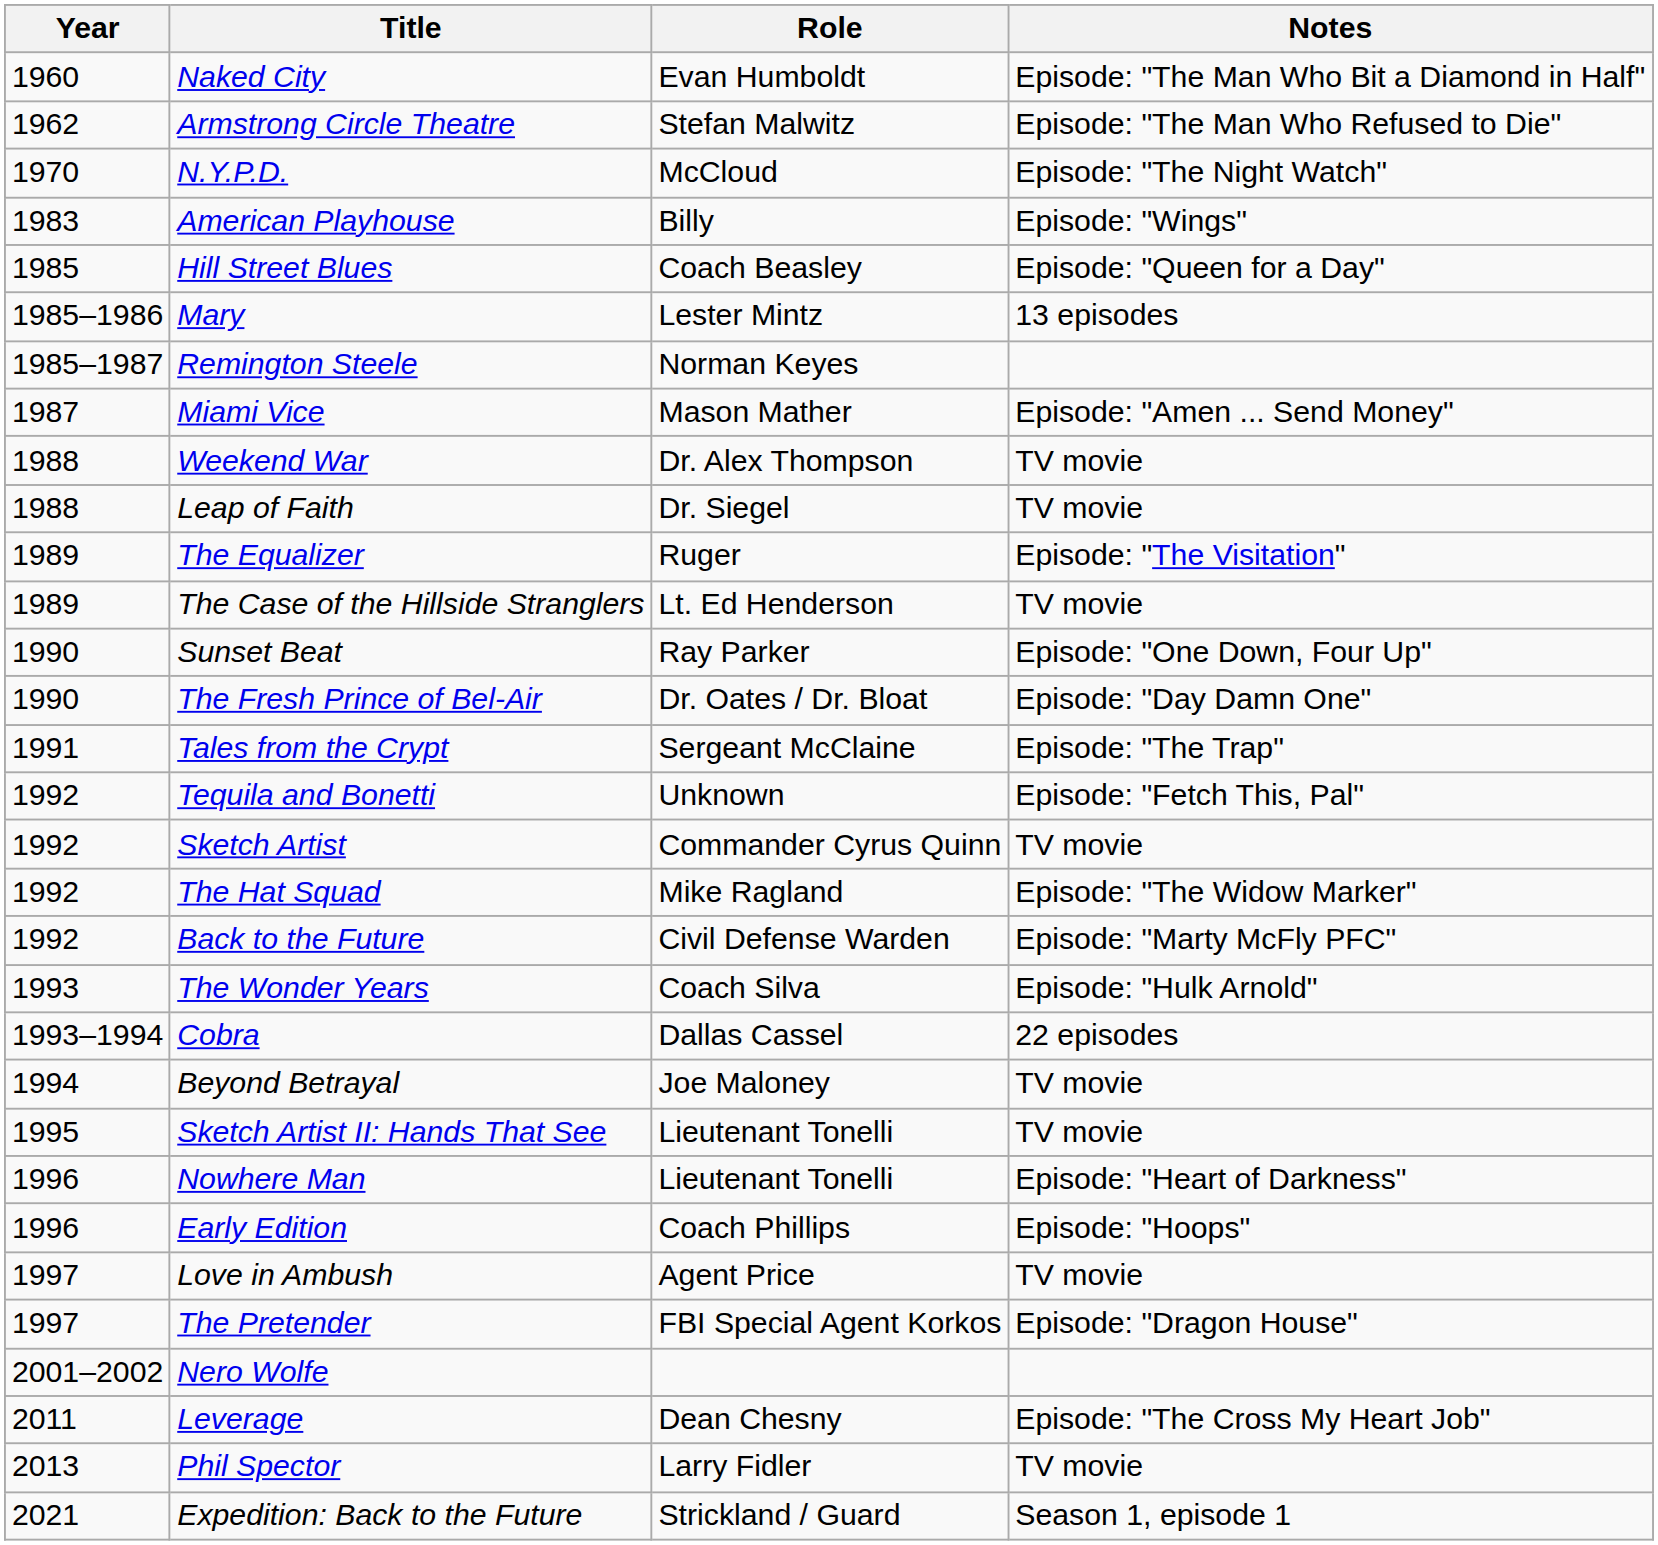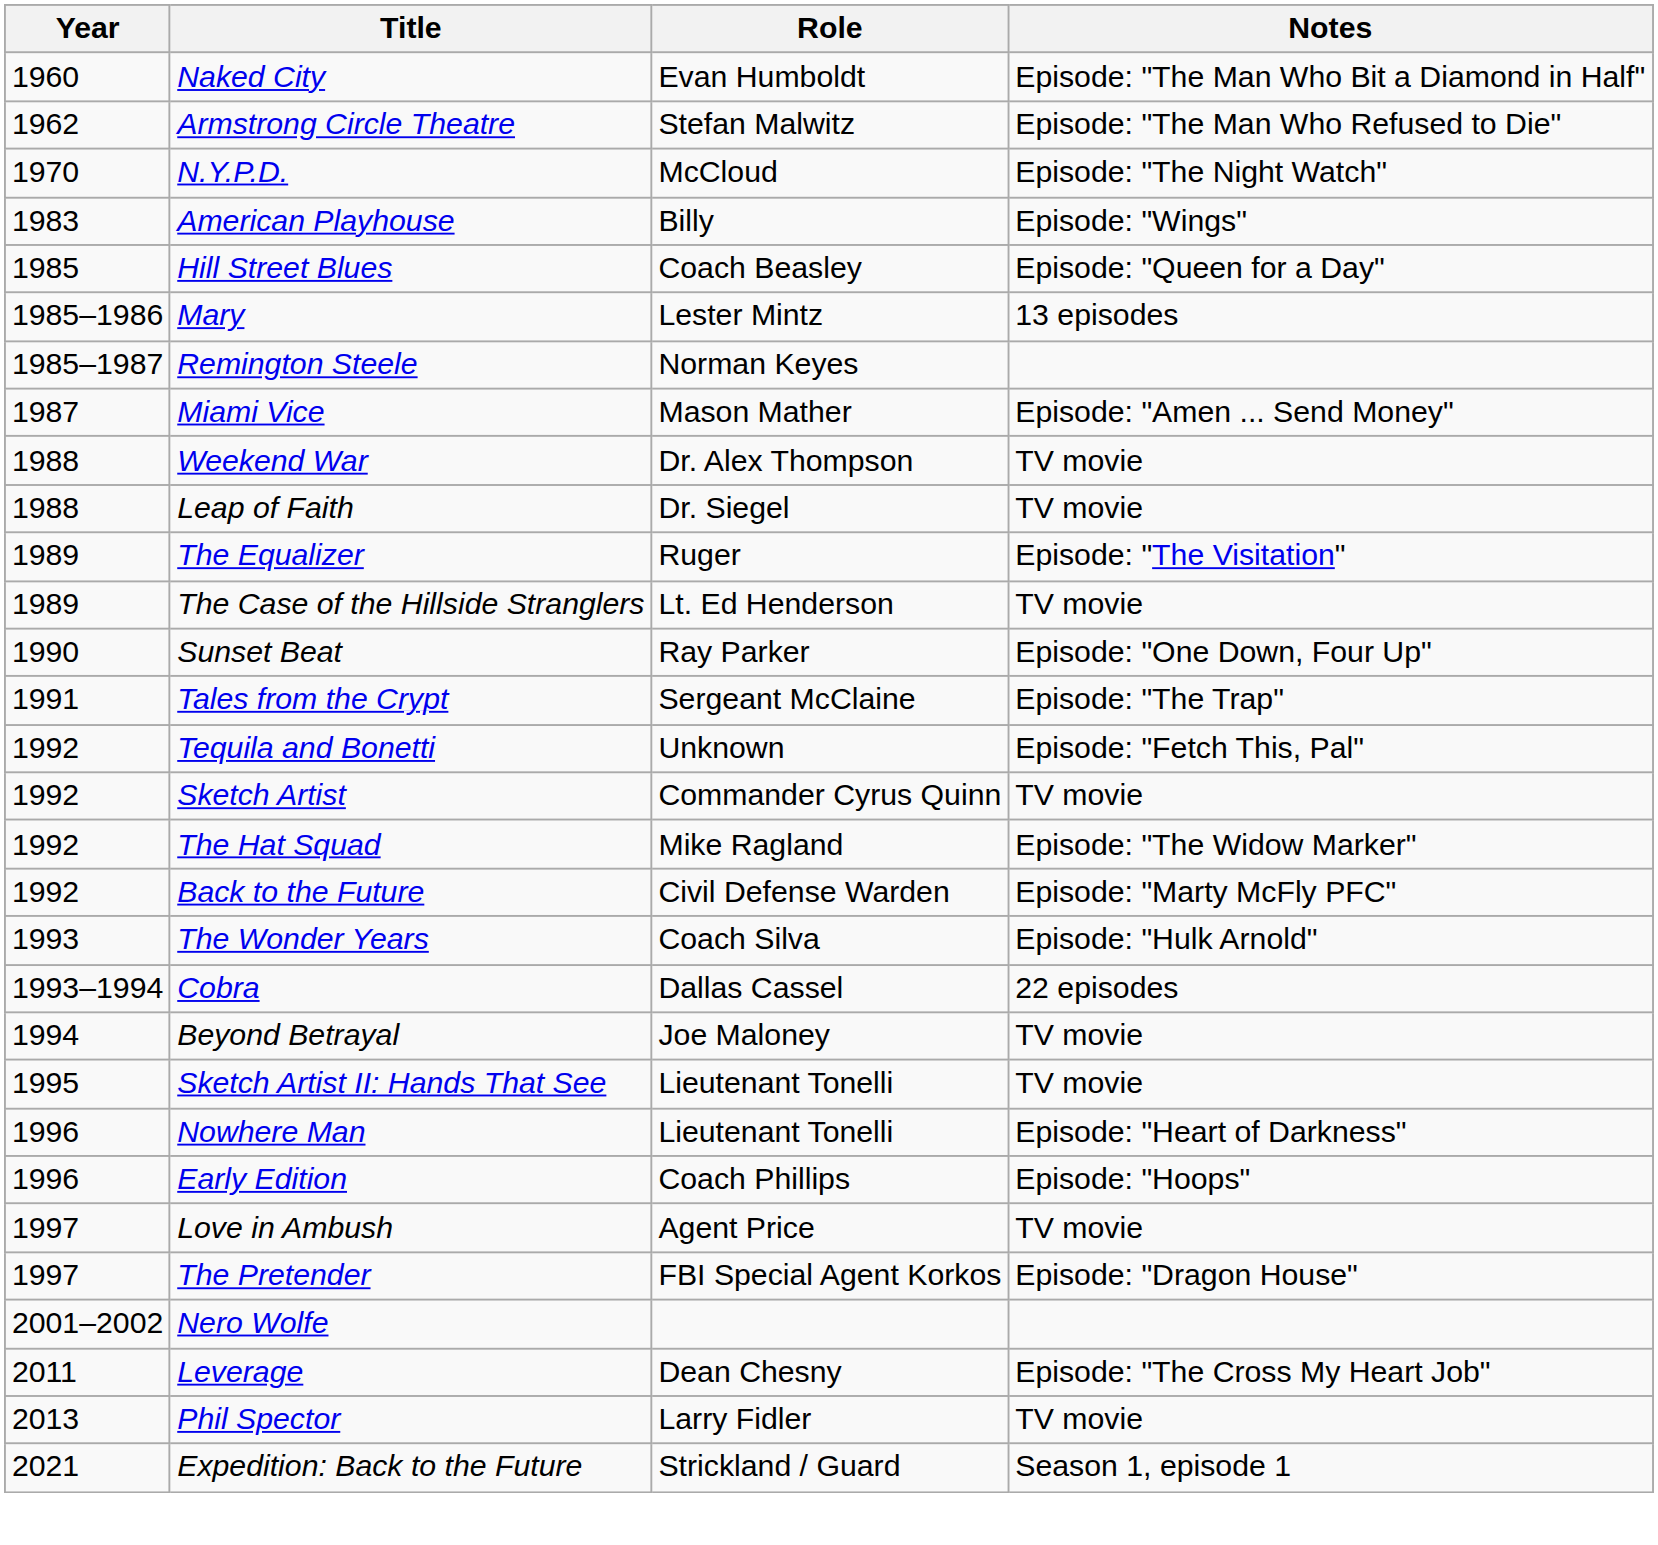 <table class="wikitable sortable">
 <tr>
 <th>Year</th>
 <th>Title</th>
 <th>Role</th>
 <th>Notes</th>
 </tr>
 <tr>
 <td>1960</td>
 <td><em><a href='#'>Naked City</a></em></td>
 <td>Evan Humboldt</td>
 <td>Episode: "The Man Who Bit a Diamond in Half"</td>
 </tr>
 <tr>
 <td>1962</td>
 <td><em><a href='#'>Armstrong Circle Theatre</a></em></td>
 <td>Stefan Malwitz</td>
 <td>Episode: "The Man Who Refused to Die"</td>
 </tr>
 <tr>
 <td>1970</td>
 <td><em><a href='#'>N.Y.P.D.</a></em></td>
 <td>McCloud</td>
 <td>Episode: "The Night Watch"</td>
 </tr>
 <tr>
 <td>1983</td>
 <td><em><a href='#'>American Playhouse</a></em></td>
 <td>Billy</td>
 <td>Episode: "Wings"</td>
 </tr>
 <tr>
 <td>1985</td>
 <td><em><a href='#'>Hill Street Blues</a></em></td>
 <td>Coach Beasley</td>
 <td>Episode: "Queen for a Day"</td>
 </tr>
 <tr>
 <td>1985–1986</td>
 <td><em><a href='#'>Mary</a></em></td>
 <td>Lester Mintz</td>
 <td>13 episodes</td>
 </tr>
 <tr>
 <td>1985–1987</td>
 <td><em><a href='#'>Remington Steele</a></em></td>
 <td>Norman Keyes</td>
 <td></td>
 </tr>
 <tr>
 <td>1987</td>
 <td><em><a href='#'>Miami Vice</a></em></td>
 <td>Mason Mather</td>
 <td>Episode: "Amen ... Send Money"</td>
 </tr>
 <tr>
 <td>1988</td>
 <td><em><a href='#'>Weekend War</a></em></td>
 <td>Dr. Alex Thompson</td>
 <td>TV movie</td>
 </tr>
 <tr>
 <td>1988</td>
 <td><em>Leap of Faith</em></td>
 <td>Dr. Siegel</td>
 <td>TV movie</td>
 </tr>
 <tr>
 <td>1989</td>
 <td><em><a href='#'>The Equalizer</a></em></td>
 <td>Ruger</td>
 <td>Episode: "<a href='#'>The Visitation</a>"</td>
 </tr>
 <tr>
 <td>1989</td>
 <td><em>The Case of the Hillside Stranglers</em></td>
 <td>Lt. Ed Henderson</td>
 <td>TV movie</td>
 </tr>
 <tr>
 <td>1990</td>
 <td><em>Sunset Beat</em></td>
 <td>Ray Parker</td>
 <td>Episode: "One Down, Four Up"</td>
-</tr>
-<tr>
-<td>1990</td>
-<td><em><a href='#'>The Fresh Prince of Bel-Air</a></em></td>
-<td>Dr. Oates / Dr. Bloat</td>
-<td>Episode: "Day Damn One"</td>
 </tr>
 <tr>
 <td>1991</td>
 <td><em><a href='#'>Tales from the Crypt</a></em></td>
 <td>Sergeant McClaine</td>
 <td>Episode: "The Trap"</td>
 </tr>
 <tr>
 <td>1992</td>
 <td><em><a href='#'>Tequila and Bonetti</a></em></td>
 <td>Unknown</td>
 <td>Episode: "Fetch This, Pal"</td>
 </tr>
 <tr>
 <td>1992</td>
 <td><em><a href='#'>Sketch Artist</a></em></td>
 <td>Commander Cyrus Quinn</td>
 <td>TV movie</td>
 </tr>
 <tr>
 <td>1992</td>
 <td><em><a href='#'>The Hat Squad</a></em></td>
 <td>Mike Ragland</td>
 <td>Episode: "The Widow Marker"</td>
 </tr>
 <tr>
 <td>1992</td>
 <td><em><a href='#'>Back to the Future</a></em></td>
 <td>Civil Defense Warden</td>
 <td>Episode: "Marty McFly PFC"</td>
 </tr>
 <tr>
 <td>1993</td>
 <td><em><a href='#'>The Wonder Years</a></em></td>
 <td>Coach Silva</td>
 <td>Episode: "Hulk Arnold"</td>
 </tr>
 <tr>
 <td>1993–1994</td>
 <td><em><a href='#'>Cobra</a></em></td>
 <td>Dallas Cassel</td>
 <td>22 episodes</td>
 </tr>
 <tr>
 <td>1994</td>
 <td><em>Beyond Betrayal</em></td>
 <td>Joe Maloney</td>
 <td>TV movie</td>
 </tr>
 <tr>
 <td>1995</td>
 <td><em><a href='#'>Sketch Artist II: Hands That See</a></em></td>
 <td>Lieutenant Tonelli</td>
 <td>TV movie</td>
 </tr>
 <tr>
 <td>1996</td>
 <td><em><a href='#'>Nowhere Man</a></em></td>
 <td>Lieutenant Tonelli</td>
 <td>Episode: "Heart of Darkness"</td>
 </tr>
 <tr>
 <td>1996</td>
 <td><em><a href='#'>Early Edition</a></em></td>
 <td>Coach Phillips</td>
 <td>Episode: "Hoops"</td>
 </tr>
 <tr>
 <td>1997</td>
 <td><em>Love in Ambush</em></td>
 <td>Agent Price</td>
 <td>TV movie</td>
 </tr>
 <tr>
 <td>1997</td>
 <td><em><a href='#'>The Pretender</a></em></td>
 <td>FBI Special Agent Korkos</td>
 <td>Episode: "Dragon House"</td>
 </tr>
 <tr>
 <td>2001–2002</td>
 <td><em><a href='#'>Nero Wolfe</a></em></td>
 <td></td>
 <td></td>
 </tr>
 <tr>
 <td>2011</td>
 <td><em><a href='#'>Leverage</a></em></td>
 <td>Dean Chesny</td>
 <td>Episode: "The Cross My Heart Job"</td>
 </tr>
 <tr>
 <td>2013</td>
 <td><em><a href='#'>Phil Spector</a></em></td>
 <td>Larry Fidler</td>
 <td>TV movie</td>
 </tr>
 <tr>
 <td>2021</td>
 <td><em>Expedition: Back to the Future</em></td>
 <td>Strickland / Guard</td>
 <td>Season 1, episode 1</td>
 </tr>
 </table>
